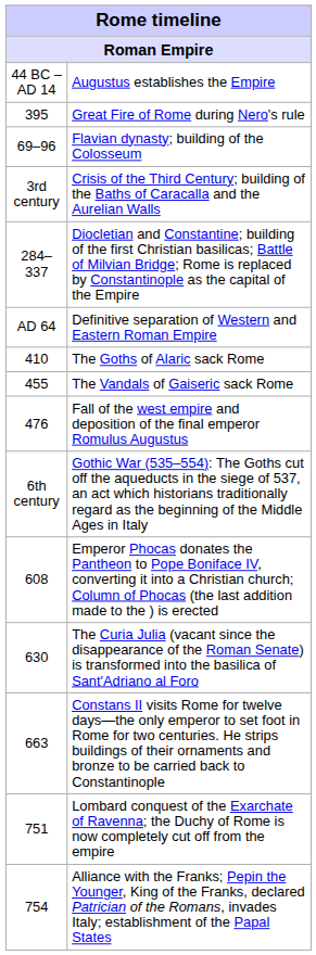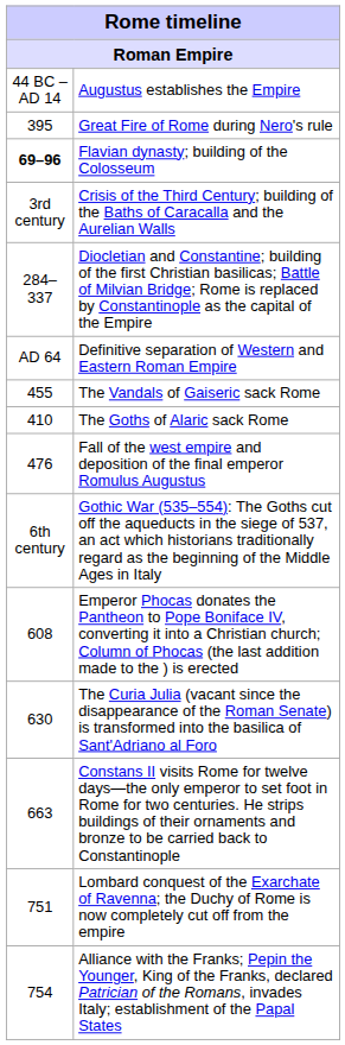 <table border="1" cellpadding="4" cellspacing="0" style="float:right; width:300px; margin:0.5em 0 1em 1em; background:White; border:1px #aaa solid; border-collapse:collapse; font-size:95%;">
 <tr>
 <th colspan="2" style="background-color:#ccf; text-align:center; font-size:large">Rome timeline</th>
 </tr>
 <tr>
 <th colspan="2" style="background-color:#ddf; text-align:center;"><strong>Roman Empire</strong></th>
 </tr>
 <tr>
 <td style="font-size:90%; text-align:center;">44 BC – AD 14</td>
 <td style="font-size: 90%;"><a href='#'>Augustus</a> establishes the <a href='#'>Empire</a></td>
 </tr>
 <tr>
 <td style="font-size:90%; text-align:center;">395</td>
 <td style="font-size: 90%;"><a href='#'>Great Fire of Rome</a> during <a href='#'>Nero</a>'s rule</td>
 </tr>
 <tr>
-<td style="font-size:90%; text-align:center;">69–96</td>
+<td style="font-size:90%; text-align:center;"><strong>69–96</strong></td>
 <td style="font-size: 90%;"><a href='#'>Flavian dynasty</a>; building of the <a href='#'>Colosseum</a></td>
 </tr>
 <tr>
 <td style="font-size:90%; text-align:center;">3rd century</td>
 <td style="font-size: 90%;"><a href='#'>Crisis of the Third Century</a>; building of the <a href='#'>Baths of Caracalla</a> and the <a href='#'>Aurelian Walls</a></td>
 </tr>
 <tr>
 <td style="font-size:90%; text-align:center;">284–337</td>
 <td style="font-size: 90%;"><a href='#'>Diocletian</a> and <a href='#'>Constantine</a>; building of the first Christian basilicas; <a href='#'>Battle of Milvian Bridge</a>; Rome is replaced by <a href='#'>Constantinople</a> as the capital of the Empire</td>
 </tr>
 <tr>
 <td style="font-size:90%; text-align:center;">AD 64</td>
 <td style="font-size: 90%;">Definitive separation of <a href='#'>Western</a> and <a href='#'>Eastern Roman Empire</a></td>
 </tr>
 <tr>
+<td style="font-size:90%; text-align:center;">455</td>
+<td style="font-size: 90%;">The <a href='#'>Vandals</a> of <a href='#'>Gaiseric</a> sack Rome</td>
+</tr>
+<tr>
 <td style="font-size:90%; text-align:center;">410</td>
 <td style="font-size: 90%;">The <a href='#'>Goths</a> of <a href='#'>Alaric</a> sack Rome</td>
-</tr>
-<tr>
-<td style="font-size:90%; text-align:center;">455</td>
-<td style="font-size: 90%;">The <a href='#'>Vandals</a> of <a href='#'>Gaiseric</a> sack Rome</td>
 </tr>
 <tr>
 <td style="font-size:90%; text-align:center;">476</td>
 <td style="font-size: 90%;">Fall of the <a href='#'>west empire</a> and deposition of the final emperor <a href='#'>Romulus Augustus</a></td>
 </tr>
 <tr>
 <td style="font-size:90%; text-align:center;">6th century</td>
 <td style="font-size: 90%;"><a href='#'>Gothic War (535–554)</a>: The Goths cut off the aqueducts in the siege of 537, an act which historians traditionally regard as the beginning of the Middle Ages in Italy</td>
 </tr>
 <tr>
 <td style="font-size:90%; text-align:center;">608</td>
 <td style="font-size: 90%;">Emperor <a href='#'>Phocas</a> donates the <a href='#'>Pantheon</a> to <a href='#'>Pope Boniface IV</a>, converting it into a Christian church; <a href='#'>Column of Phocas</a> (the last addition made to the ) is erected</td>
 </tr>
 <tr>
 <td style="font-size:90%; text-align:center;">630</td>
 <td style="font-size: 90%;">The <a href='#'>Curia Julia</a> (vacant since the disappearance of the <a href='#'>Roman Senate</a>) is transformed into the basilica of <a href='#'>Sant'Adriano al Foro</a></td>
 </tr>
 <tr>
 <td style="font-size:90%; text-align:center;">663</td>
 <td style="font-size: 90%;"><a href='#'>Constans II</a> visits Rome for twelve days—the only emperor to set foot in Rome for two centuries. He strips buildings of their ornaments and bronze to be carried back to Constantinople</td>
 </tr>
 <tr>
 <td style="font-size:90%; text-align:center;">751</td>
 <td style="font-size: 90%;">Lombard conquest of the <a href='#'>Exarchate of Ravenna</a>; the Duchy of Rome is now completely cut off from the empire</td>
 </tr>
 <tr>
 <td style="font-size:90%; text-align:center;">754</td>
 <td style="font-size: 90%;">Alliance with the Franks; <a href='#'>Pepin the Younger</a>, King of the Franks, declared <em><a href='#'>Patrician</a> of the Romans</em>, invades Italy; establishment of the <a href='#'>Papal States</a></td>
 </tr>
 </table>
